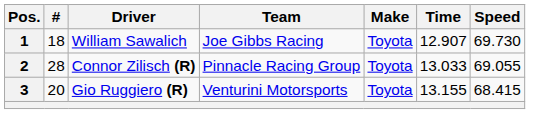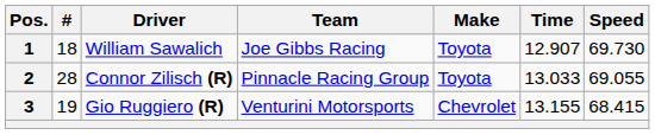 <table class="wikitable" style="font-size:95%">
 <tr>
 <th>Pos.</th>
 <th>#</th>
 <th>Driver</th>
 <th>Team</th>
 <th>Make</th>
 <th>Time</th>
 <th>Speed</th>
 </tr>
 <tr>
 <th>1</th>
 <td>18</td>
 <td><a href='#'>William Sawalich</a></td>
 <td><a href='#'>Joe Gibbs Racing</a></td>
 <td><a href='#'>Toyota</a></td>
 <td>12.907</td>
 <td>69.730</td>
 </tr>
 <tr>
 <th>2</th>
 <td>28</td>
 <td><a href='#'>Connor Zilisch</a> <strong>(R)</strong></td>
 <td><a href='#'>Pinnacle Racing Group</a></td>
 <td><a href='#'>Toyota</a></td>
 <td>13.033</td>
 <td>69.055</td>
 </tr>
 <tr>
 <th>3</th>
-<td>20</td>
+<td>19</td>
 <td><a href='#'>Gio Ruggiero</a> <strong>(R)</strong></td>
 <td><a href='#'>Venturini Motorsports</a></td>
-<td><a href='#'>Toyota</a></td>
+<td><a href='#'>Chevrolet</a></td>
 <td>13.155</td>
 <td>68.415</td>
 </tr>
 <tr>
 <th colspan="7"></th>
 </tr>
 </table>
